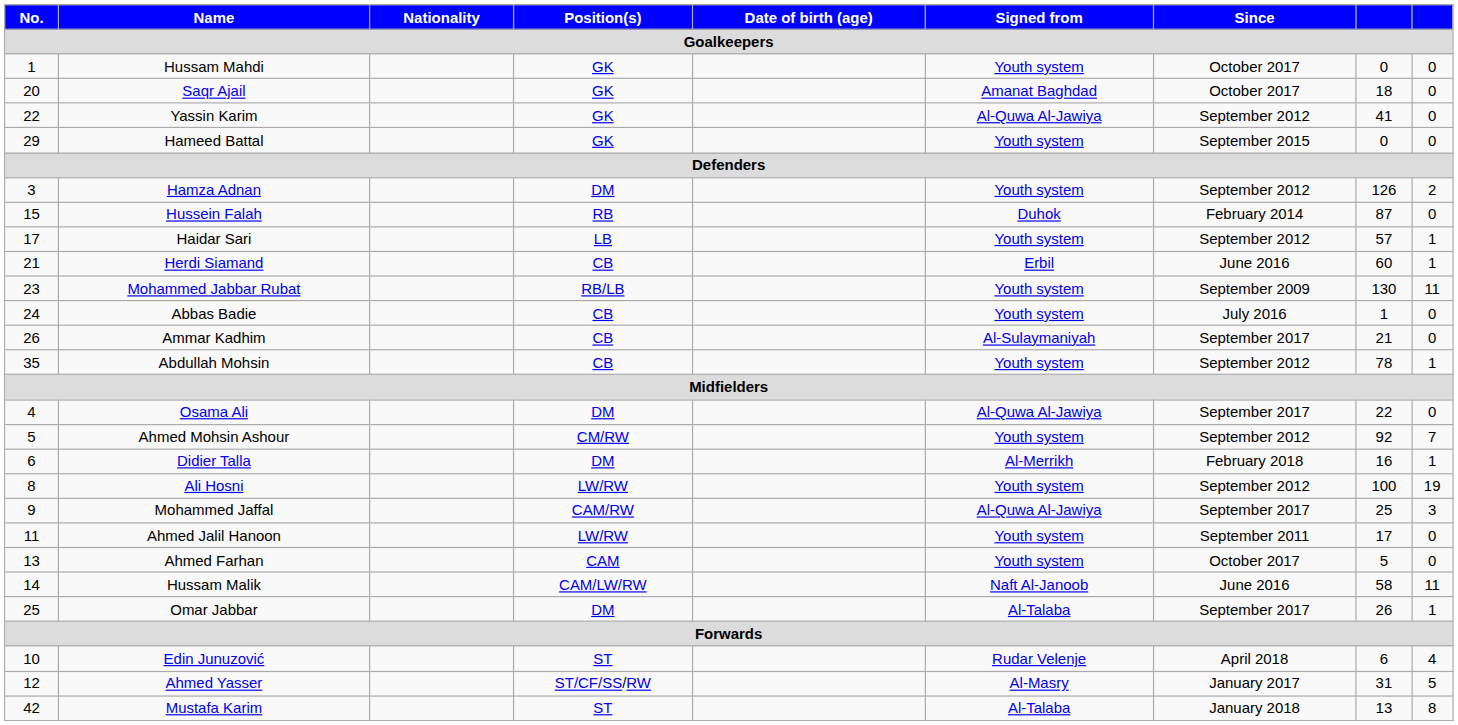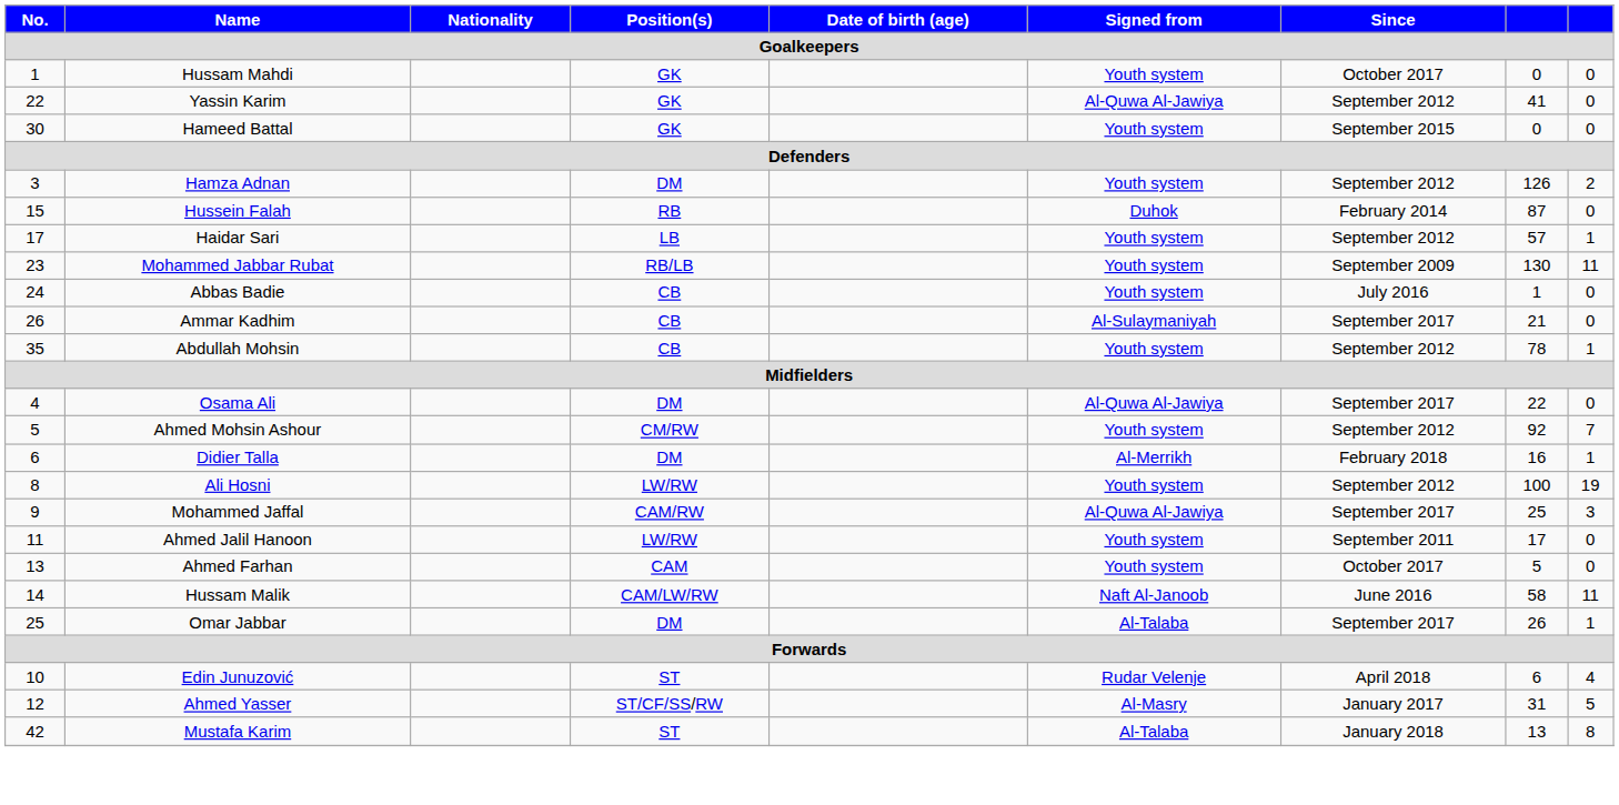 <table class="wikitable" style="text-align:center; font-size:80%; width:98%;">
 <tr>
 <th style="background:#0000FF; color:white; text-align:center;">No.</th>
 <th style="background:#0000FF; color:white; text-align:center;">Name</th>
 <th style="background:#0000FF; color:white; text-align:center;">Nationality</th>
 <th style="background:#0000FF; color:white; text-align:center;">Position(s)</th>
 <th style="background:#0000FF; color:white; text-align:center;">Date of birth (age)</th>
 <th style="background:#0000FF; color:white; text-align:center;">Signed from</th>
 <th style="background:#0000FF; color:white; text-align:center;">Since</th>
 <th style="background:#0000FF; color:white; text-align:center;"></th>
 <th style="background:#0000FF; color:white; text-align:center;"></th>
 </tr>
 <tr>
 <th colspan=9 style="background:#dcdcdc; text-align:center">Goalkeepers</th>
 </tr>
 <tr>
 <td>1</td>
 <td>Hussam Mahdi</td>
 <td></td>
 <td><a href='#'>GK</a></td>
 <td></td>
 <td><a href='#'>Youth system</a></td>
 <td>October 2017</td>
 <td>0</td>
 <td>0</td>
 </tr>
 <tr>
-<td>20</td>
-<td><a href='#'>Saqr Ajail</a></td>
-<td></td>
-<td><a href='#'>GK</a></td>
-<td></td>
-<td><a href='#'>Amanat Baghdad</a></td>
-<td>October 2017</td>
-<td>18</td>
-<td>0</td>
-</tr>
-<tr>
 <td>22</td>
 <td>Yassin Karim</td>
 <td></td>
 <td><a href='#'>GK</a></td>
 <td></td>
 <td><a href='#'>Al-Quwa Al-Jawiya</a></td>
 <td>September 2012</td>
 <td>41</td>
 <td>0</td>
 </tr>
 <tr>
-<td>29</td>
+<td>30</td>
 <td>Hameed Battal</td>
 <td></td>
 <td><a href='#'>GK</a></td>
 <td></td>
 <td><a href='#'>Youth system</a></td>
 <td>September 2015</td>
 <td>0</td>
 <td>0</td>
 </tr>
 <tr>
 <th colspan=9 style="background:#dcdcdc; text-align:center">Defenders</th>
 </tr>
 <tr>
 <td>3</td>
 <td><a href='#'>Hamza Adnan</a></td>
 <td></td>
 <td><a href='#'>DM</a></td>
 <td></td>
 <td><a href='#'>Youth system</a></td>
 <td>September 2012</td>
 <td>126</td>
 <td>2</td>
 </tr>
 <tr>
 <td>15</td>
 <td><a href='#'>Hussein Falah</a></td>
 <td></td>
 <td><a href='#'>RB</a></td>
 <td></td>
 <td><a href='#'>Duhok</a></td>
 <td>February 2014</td>
 <td>87</td>
 <td>0</td>
 </tr>
 <tr>
 <td>17</td>
 <td>Haidar Sari</td>
 <td></td>
 <td><a href='#'>LB</a></td>
 <td></td>
 <td><a href='#'>Youth system</a></td>
 <td>September 2012</td>
 <td>57</td>
-<td>1</td>
-</tr>
-<tr>
-<td>21</td>
-<td><a href='#'>Herdi Siamand</a></td>
-<td></td>
-<td><a href='#'>CB</a></td>
-<td></td>
-<td><a href='#'>Erbil</a></td>
-<td>June 2016</td>
-<td>60</td>
 <td>1</td>
 </tr>
 <tr>
 <td>23</td>
 <td><a href='#'>Mohammed Jabbar Rubat</a></td>
 <td></td>
 <td><a href='#'>RB/LB</a></td>
 <td></td>
 <td><a href='#'>Youth system</a></td>
 <td>September 2009</td>
 <td>130</td>
 <td>11</td>
 </tr>
 <tr>
 <td>24</td>
 <td>Abbas Badie</td>
 <td></td>
 <td><a href='#'>CB</a></td>
 <td></td>
 <td><a href='#'>Youth system</a></td>
 <td>July 2016</td>
 <td>1</td>
 <td>0</td>
 </tr>
 <tr>
 <td>26</td>
 <td>Ammar Kadhim</td>
 <td></td>
 <td><a href='#'>CB</a></td>
 <td></td>
 <td><a href='#'>Al-Sulaymaniyah</a></td>
 <td>September 2017</td>
 <td>21</td>
 <td>0</td>
 </tr>
 <tr>
 <td>35</td>
 <td>Abdullah Mohsin</td>
 <td></td>
 <td><a href='#'>CB</a></td>
 <td></td>
 <td><a href='#'>Youth system</a></td>
 <td>September 2012</td>
 <td>78</td>
 <td>1</td>
 </tr>
 <tr>
 <th colspan=9 style="background:#dcdcdc; text-align:center">Midfielders</th>
 </tr>
 <tr>
 <td>4</td>
 <td><a href='#'>Osama Ali</a></td>
 <td></td>
 <td><a href='#'>DM</a></td>
 <td></td>
 <td><a href='#'>Al-Quwa Al-Jawiya</a></td>
 <td>September 2017</td>
 <td>22</td>
 <td>0</td>
 </tr>
 <tr>
 <td>5</td>
 <td>Ahmed Mohsin Ashour</td>
 <td></td>
 <td><a href='#'>CM/RW</a></td>
 <td></td>
 <td><a href='#'>Youth system</a></td>
 <td>September 2012</td>
 <td>92</td>
 <td>7</td>
 </tr>
 <tr>
 <td>6</td>
 <td><a href='#'>Didier Talla</a></td>
 <td></td>
 <td><a href='#'>DM</a></td>
 <td></td>
 <td><a href='#'>Al-Merrikh</a></td>
 <td>February 2018</td>
 <td>16</td>
 <td>1</td>
 </tr>
 <tr>
 <td>8</td>
 <td><a href='#'>Ali Hosni</a></td>
 <td></td>
 <td><a href='#'>LW/RW</a></td>
 <td></td>
 <td><a href='#'>Youth system</a></td>
 <td>September 2012</td>
 <td>100</td>
 <td>19</td>
 </tr>
 <tr>
 <td>9</td>
 <td>Mohammed Jaffal</td>
 <td></td>
 <td><a href='#'>CAM/RW</a></td>
 <td></td>
 <td><a href='#'>Al-Quwa Al-Jawiya</a></td>
 <td>September 2017</td>
 <td>25</td>
 <td>3</td>
 </tr>
 <tr>
 <td>11</td>
 <td>Ahmed Jalil Hanoon</td>
 <td></td>
 <td><a href='#'>LW/RW</a></td>
 <td></td>
 <td><a href='#'>Youth system</a></td>
 <td>September 2011</td>
 <td>17</td>
 <td>0</td>
 </tr>
 <tr>
 <td>13</td>
 <td>Ahmed Farhan</td>
 <td></td>
 <td><a href='#'>CAM</a></td>
 <td></td>
 <td><a href='#'>Youth system</a></td>
 <td>October 2017</td>
 <td>5</td>
 <td>0</td>
 </tr>
 <tr>
 <td>14</td>
 <td>Hussam Malik</td>
 <td></td>
 <td><a href='#'>CAM/LW/RW</a></td>
 <td></td>
 <td><a href='#'>Naft Al-Janoob</a></td>
 <td>June 2016</td>
 <td>58</td>
 <td>11</td>
 </tr>
 <tr>
 <td>25</td>
 <td>Omar Jabbar</td>
 <td></td>
 <td><a href='#'>DM</a></td>
 <td></td>
 <td><a href='#'>Al-Talaba</a></td>
 <td>September 2017</td>
 <td>26</td>
 <td>1</td>
 </tr>
 <tr>
 <th colspan=9 style="background:#dcdcdc; text-align:center">Forwards</th>
 </tr>
 <tr>
 <td>10</td>
 <td><a href='#'>Edin Junuzović</a></td>
 <td></td>
 <td><a href='#'>ST</a></td>
 <td></td>
 <td><a href='#'>Rudar Velenje</a></td>
 <td>April 2018</td>
 <td>6</td>
 <td>4</td>
 </tr>
 <tr>
 <td>12</td>
 <td><a href='#'>Ahmed Yasser</a></td>
 <td></td>
 <td><a href='#'>ST/CF/SS</a>/<a href='#'>RW</a></td>
 <td></td>
 <td><a href='#'>Al-Masry</a></td>
 <td>January 2017</td>
 <td>31</td>
 <td>5</td>
 </tr>
 <tr>
 <td>42</td>
 <td><a href='#'>Mustafa Karim</a></td>
 <td></td>
 <td><a href='#'>ST</a></td>
 <td></td>
 <td><a href='#'>Al-Talaba</a></td>
 <td>January 2018</td>
 <td>13</td>
 <td>8</td>
 </tr>
 <tr>
 </tr>
 </table>
